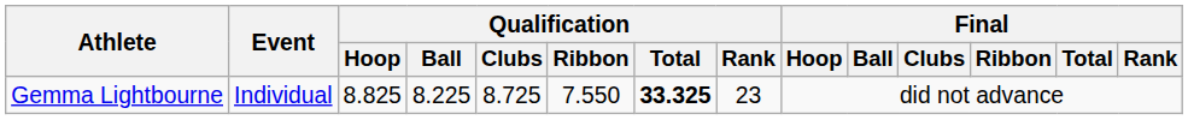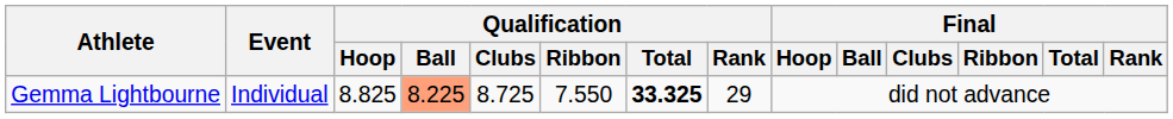 <table class=wikitable style="font-size:90%">
 <tr>
 <th rowspan="2">Athlete</th>
 <th rowspan="2">Event</th>
 <th colspan=6>Qualification</th>
 <th colspan=6>Final</th>
 </tr>
 <tr style="font-size:95%">
 <th>Hoop</th>
 <th>Ball</th>
 <th>Clubs</th>
 <th>Ribbon</th>
 <th>Total</th>
 <th>Rank</th>
 <th>Hoop</th>
 <th>Ball</th>
 <th>Clubs</th>
 <th>Ribbon</th>
 <th>Total</th>
 <th>Rank</th>
 </tr>
 <tr align=center>
 <td align=left><a href='#'>Gemma Lightbourne</a></td>
 <td align=left><a href='#'>Individual</a></td>
 <td>8.825</td>
-<td>8.225</td>
+<td style="background: lightsalmon;">8.225</td>
 <td>8.725</td>
 <td>7.550</td>
 <td><strong>33.325</strong></td>
-<td>23</td>
+<td>29</td>
 <td colspan="6">did not advance</td>
 </tr>
 </table>
